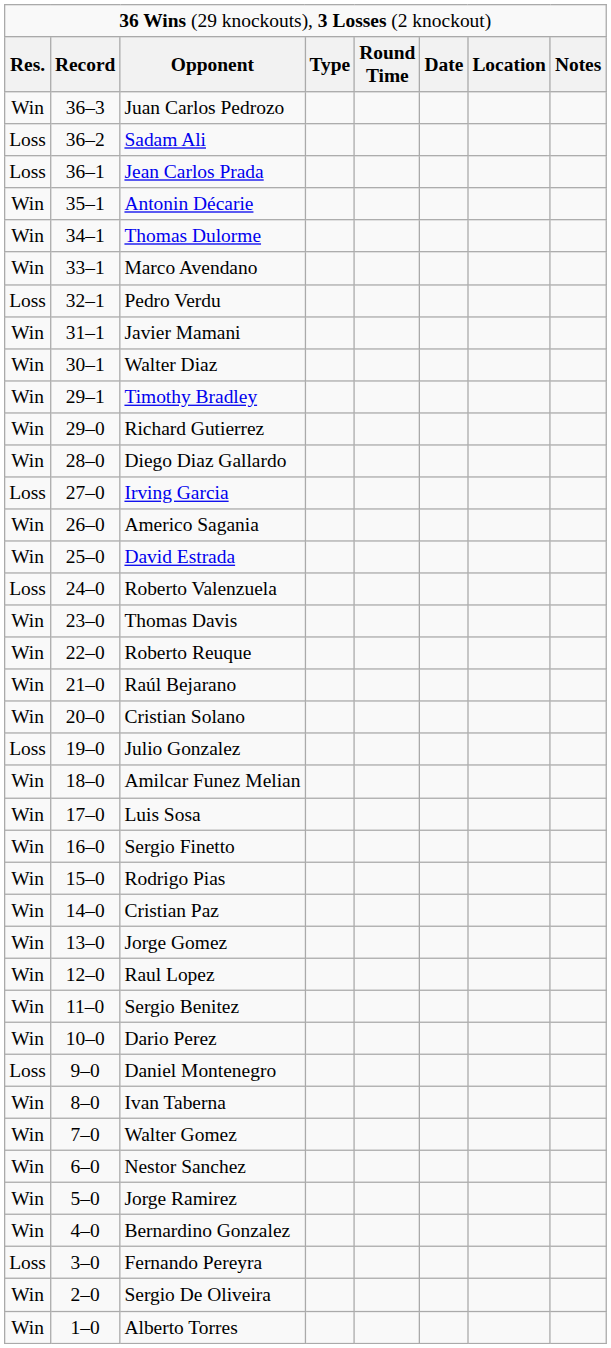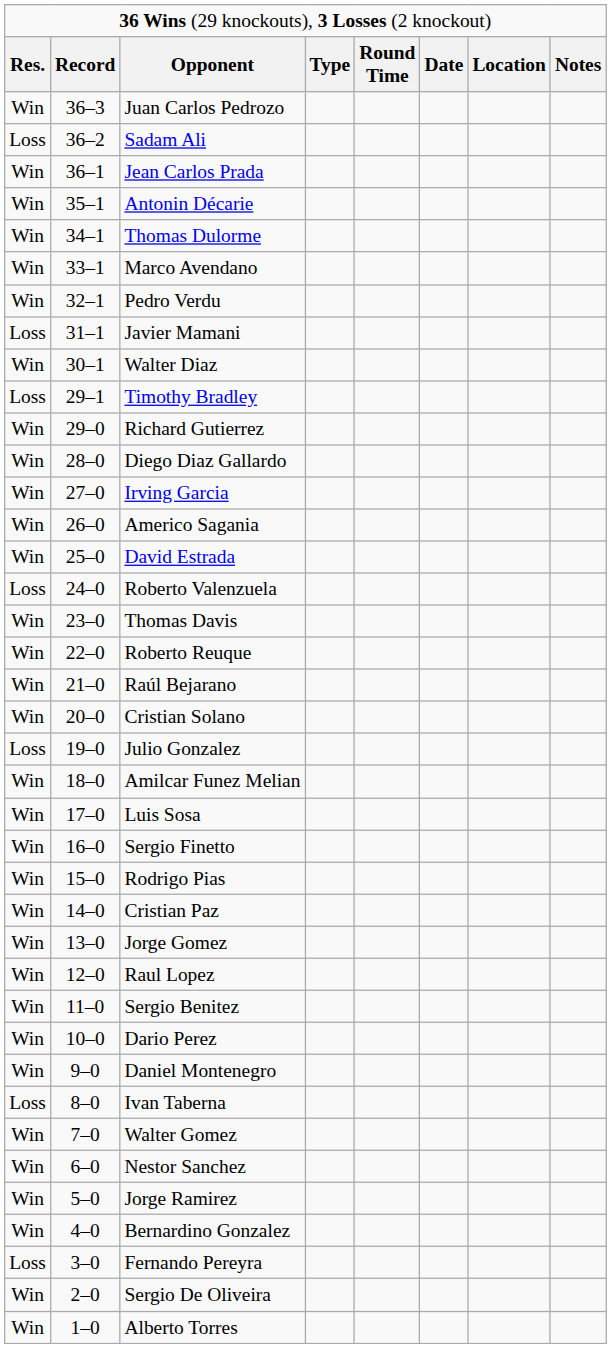 <table class="wikitable" style="font-size:95%; text-align:center;">
 <tr>
 <td style="text-align:center;" colspan=8><strong>36 Wins</strong> (29 knockouts), <strong>3 Losses</strong> (2 knockout)</td>
 </tr>
 <tr style="text-align:center; background:#e3e3e3;">
 <th>Res.</th>
 <th>Record</th>
 <th>Opponent</th>
 <th>Type</th>
 <th>Round<br>Time</th>
 <th>Date</th>
 <th>Location</th>
 <th>Notes</th>
 </tr>
 <tr>
 <td>Win</td>
 <td>36–3</td>
 <td align=left> Juan Carlos Pedrozo</td>
 <td></td>
 <td></td>
 <td></td>
 <td align=left></td>
 <td align=left></td>
 </tr>
 <tr>
 <td>Loss</td>
 <td>36–2</td>
 <td align=left> <a href='#'>Sadam Ali</a></td>
 <td></td>
 <td></td>
 <td></td>
 <td align=left></td>
 <td align=left></td>
 </tr>
 <tr>
-<td>Loss</td>
+<td>Win</td>
 <td>36–1</td>
 <td align=left> <a href='#'>Jean Carlos Prada</a></td>
 <td></td>
 <td></td>
 <td></td>
 <td align=left></td>
 <td align=left></td>
 </tr>
 <tr>
 <td>Win</td>
 <td>35–1</td>
 <td align=left> <a href='#'>Antonin Décarie</a></td>
 <td></td>
 <td></td>
 <td></td>
 <td align=left></td>
 <td align=left></td>
 </tr>
 <tr>
 <td>Win</td>
 <td>34–1</td>
 <td align=left> <a href='#'>Thomas Dulorme</a></td>
 <td></td>
 <td></td>
 <td></td>
 <td align=left></td>
 <td align=left></td>
 </tr>
 <tr>
 <td>Win</td>
 <td>33–1</td>
 <td align=left> Marco Avendano</td>
 <td></td>
 <td></td>
 <td></td>
 <td align=left></td>
 <td align=left></td>
 </tr>
 <tr>
-<td>Loss</td>
+<td>Win</td>
 <td>32–1</td>
 <td align=left> Pedro Verdu</td>
 <td></td>
 <td></td>
 <td></td>
 <td align=left></td>
 <td align=left></td>
 </tr>
 <tr>
-<td>Win</td>
+<td>Loss</td>
 <td>31–1</td>
 <td align=left> Javier Mamani</td>
 <td></td>
 <td></td>
 <td></td>
 <td align=left></td>
 <td align=left></td>
 </tr>
 <tr>
 <td>Win</td>
 <td>30–1</td>
 <td align=left> Walter Diaz</td>
 <td></td>
 <td></td>
 <td></td>
 <td align=left></td>
 <td align=left></td>
 </tr>
 <tr>
-<td>Win</td>
+<td>Loss</td>
 <td>29–1</td>
 <td align=left> <a href='#'>Timothy Bradley</a></td>
 <td></td>
 <td></td>
 <td></td>
 <td align=left></td>
 <td align=left></td>
 </tr>
 <tr>
 <td>Win</td>
 <td>29–0</td>
 <td align=left> Richard Gutierrez</td>
 <td></td>
 <td></td>
 <td></td>
 <td align=left></td>
 <td align=left></td>
 </tr>
 <tr>
 <td>Win</td>
 <td>28–0</td>
 <td align=left> Diego Diaz Gallardo</td>
 <td></td>
 <td></td>
 <td></td>
 <td align=left></td>
 <td align=left></td>
 </tr>
 <tr>
-<td>Loss</td>
+<td>Win</td>
 <td>27–0</td>
 <td align=left> <a href='#'>Irving Garcia</a></td>
 <td></td>
 <td></td>
 <td></td>
 <td align=left></td>
 <td align=left></td>
 </tr>
 <tr>
 <td>Win</td>
 <td>26–0</td>
 <td align=left> Americo Sagania</td>
 <td></td>
 <td></td>
 <td></td>
 <td align=left></td>
 <td align=left></td>
 </tr>
 <tr>
 <td>Win</td>
 <td>25–0</td>
 <td align=left> <a href='#'>David Estrada</a></td>
 <td></td>
 <td></td>
 <td></td>
 <td align=left></td>
 <td align=left></td>
 </tr>
 <tr>
 <td>Loss</td>
 <td>24–0</td>
 <td align=left> Roberto Valenzuela</td>
 <td></td>
 <td></td>
 <td></td>
 <td align=left></td>
 <td align=left></td>
 </tr>
 <tr>
 <td>Win</td>
 <td>23–0</td>
 <td align=left> Thomas Davis</td>
 <td></td>
 <td></td>
 <td></td>
 <td align=left></td>
 <td align=left></td>
 </tr>
 <tr>
 <td>Win</td>
 <td>22–0</td>
 <td align=left> Roberto Reuque</td>
 <td></td>
 <td></td>
 <td></td>
 <td align=left></td>
 <td align=left></td>
 </tr>
 <tr>
 <td>Win</td>
 <td>21–0</td>
 <td align=left> Raúl Bejarano</td>
 <td></td>
 <td></td>
 <td></td>
 <td align=left></td>
 <td align=left></td>
 </tr>
 <tr>
 <td>Win</td>
 <td>20–0</td>
 <td align=left> Cristian Solano</td>
 <td></td>
 <td></td>
 <td></td>
 <td align=left></td>
 <td align=left></td>
 </tr>
 <tr>
 <td>Loss</td>
 <td>19–0</td>
 <td align=left> Julio Gonzalez</td>
 <td></td>
 <td></td>
 <td></td>
 <td align=left></td>
 <td align=left></td>
 </tr>
 <tr>
 <td>Win</td>
 <td>18–0</td>
 <td align=left> Amilcar Funez Melian</td>
 <td></td>
 <td></td>
 <td></td>
 <td align=left></td>
 <td align=left></td>
 </tr>
 <tr>
 <td>Win</td>
 <td>17–0</td>
 <td align=left> Luis Sosa</td>
 <td></td>
 <td></td>
 <td></td>
 <td align=left></td>
 <td align=left></td>
 </tr>
 <tr>
 <td>Win</td>
 <td>16–0</td>
 <td align=left> Sergio Finetto</td>
 <td></td>
 <td></td>
 <td></td>
 <td align=left></td>
 <td align=left></td>
 </tr>
 <tr>
 <td>Win</td>
 <td>15–0</td>
 <td align=left> Rodrigo Pias</td>
 <td></td>
 <td></td>
 <td></td>
 <td align=left></td>
 <td align=left></td>
 </tr>
 <tr>
 <td>Win</td>
 <td>14–0</td>
 <td align=left> Cristian Paz</td>
 <td></td>
 <td></td>
 <td></td>
 <td align=left></td>
 <td align=left></td>
 </tr>
 <tr>
 <td>Win</td>
 <td>13–0</td>
 <td align=left> Jorge Gomez</td>
 <td></td>
 <td></td>
 <td></td>
 <td align=left></td>
 <td align=left></td>
 </tr>
 <tr>
 <td>Win</td>
 <td>12–0</td>
 <td align=left> Raul Lopez</td>
 <td></td>
 <td></td>
 <td></td>
 <td align=left></td>
 <td align=left></td>
 </tr>
 <tr>
 <td>Win</td>
 <td>11–0</td>
 <td align=left> Sergio Benitez</td>
 <td></td>
 <td></td>
 <td></td>
 <td align=left></td>
 <td align=left></td>
 </tr>
 <tr>
 <td>Win</td>
 <td>10–0</td>
 <td align=left> Dario Perez</td>
 <td></td>
 <td></td>
 <td></td>
 <td align=left></td>
 <td align=left></td>
 </tr>
 <tr>
-<td>Loss</td>
+<td>Win</td>
 <td>9–0</td>
 <td align=left> Daniel Montenegro</td>
 <td></td>
 <td></td>
 <td></td>
 <td align=left></td>
 <td align=left></td>
 </tr>
 <tr>
-<td>Win</td>
+<td>Loss</td>
 <td>8–0</td>
 <td align=left> Ivan Taberna</td>
 <td></td>
 <td></td>
 <td></td>
 <td align=left></td>
 <td align=left></td>
 </tr>
 <tr>
 <td>Win</td>
 <td>7–0</td>
 <td align=left> Walter Gomez</td>
 <td></td>
 <td></td>
 <td></td>
 <td align=left></td>
 <td align=left></td>
 </tr>
 <tr>
 <td>Win</td>
 <td>6–0</td>
 <td align=left> Nestor Sanchez</td>
 <td></td>
 <td></td>
 <td></td>
 <td align=left></td>
 <td align=left></td>
 </tr>
 <tr>
 <td>Win</td>
 <td>5–0</td>
 <td align=left> Jorge Ramirez</td>
 <td></td>
 <td></td>
 <td></td>
 <td align=left></td>
 <td align=left></td>
 </tr>
 <tr>
 <td>Win</td>
 <td>4–0</td>
 <td align=left> Bernardino Gonzalez</td>
 <td></td>
 <td></td>
 <td></td>
 <td align=left></td>
 <td align=left></td>
 </tr>
 <tr>
 <td>Loss</td>
 <td>3–0</td>
 <td align=left> Fernando Pereyra</td>
 <td></td>
 <td></td>
 <td></td>
 <td align=left></td>
 <td align=left></td>
 </tr>
 <tr>
 <td>Win</td>
 <td>2–0</td>
 <td align=left> Sergio De Oliveira</td>
 <td></td>
 <td></td>
 <td></td>
 <td align=left></td>
 <td align=left></td>
 </tr>
 <tr>
 <td>Win</td>
 <td>1–0</td>
 <td align=left> Alberto Torres</td>
 <td></td>
 <td></td>
 <td></td>
 <td align=left></td>
 <td align=left></td>
 </tr>
 </table>
